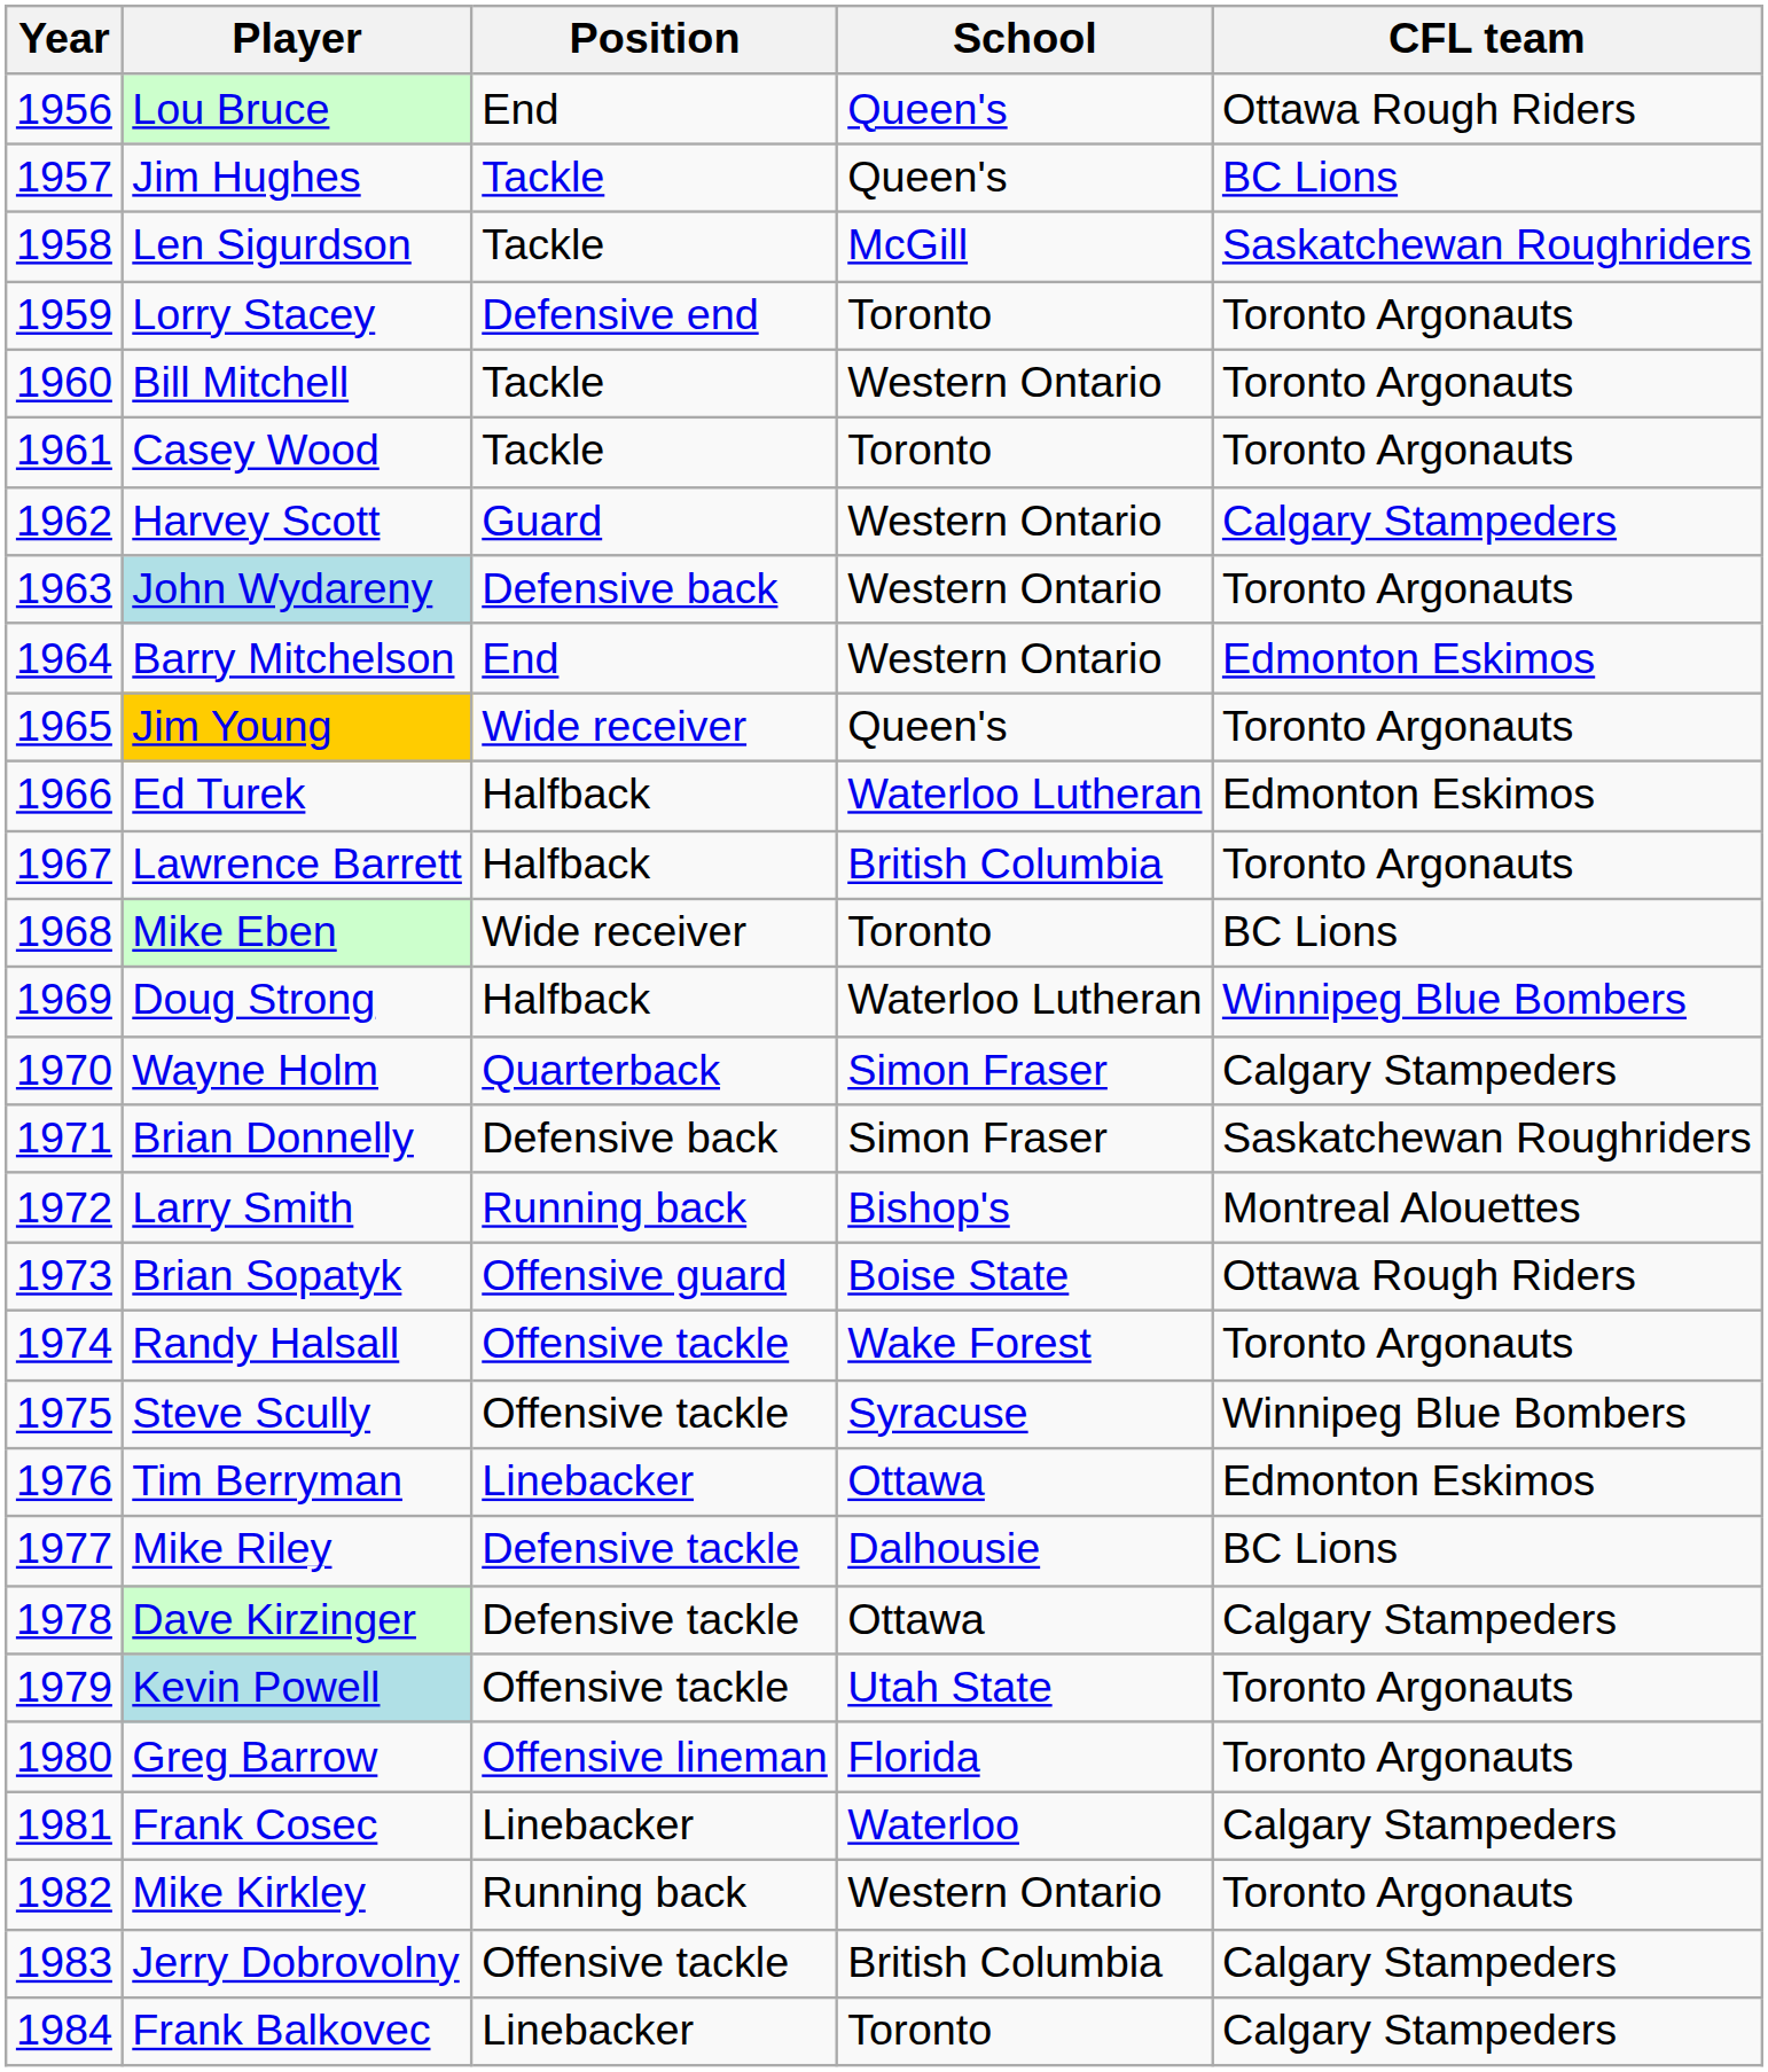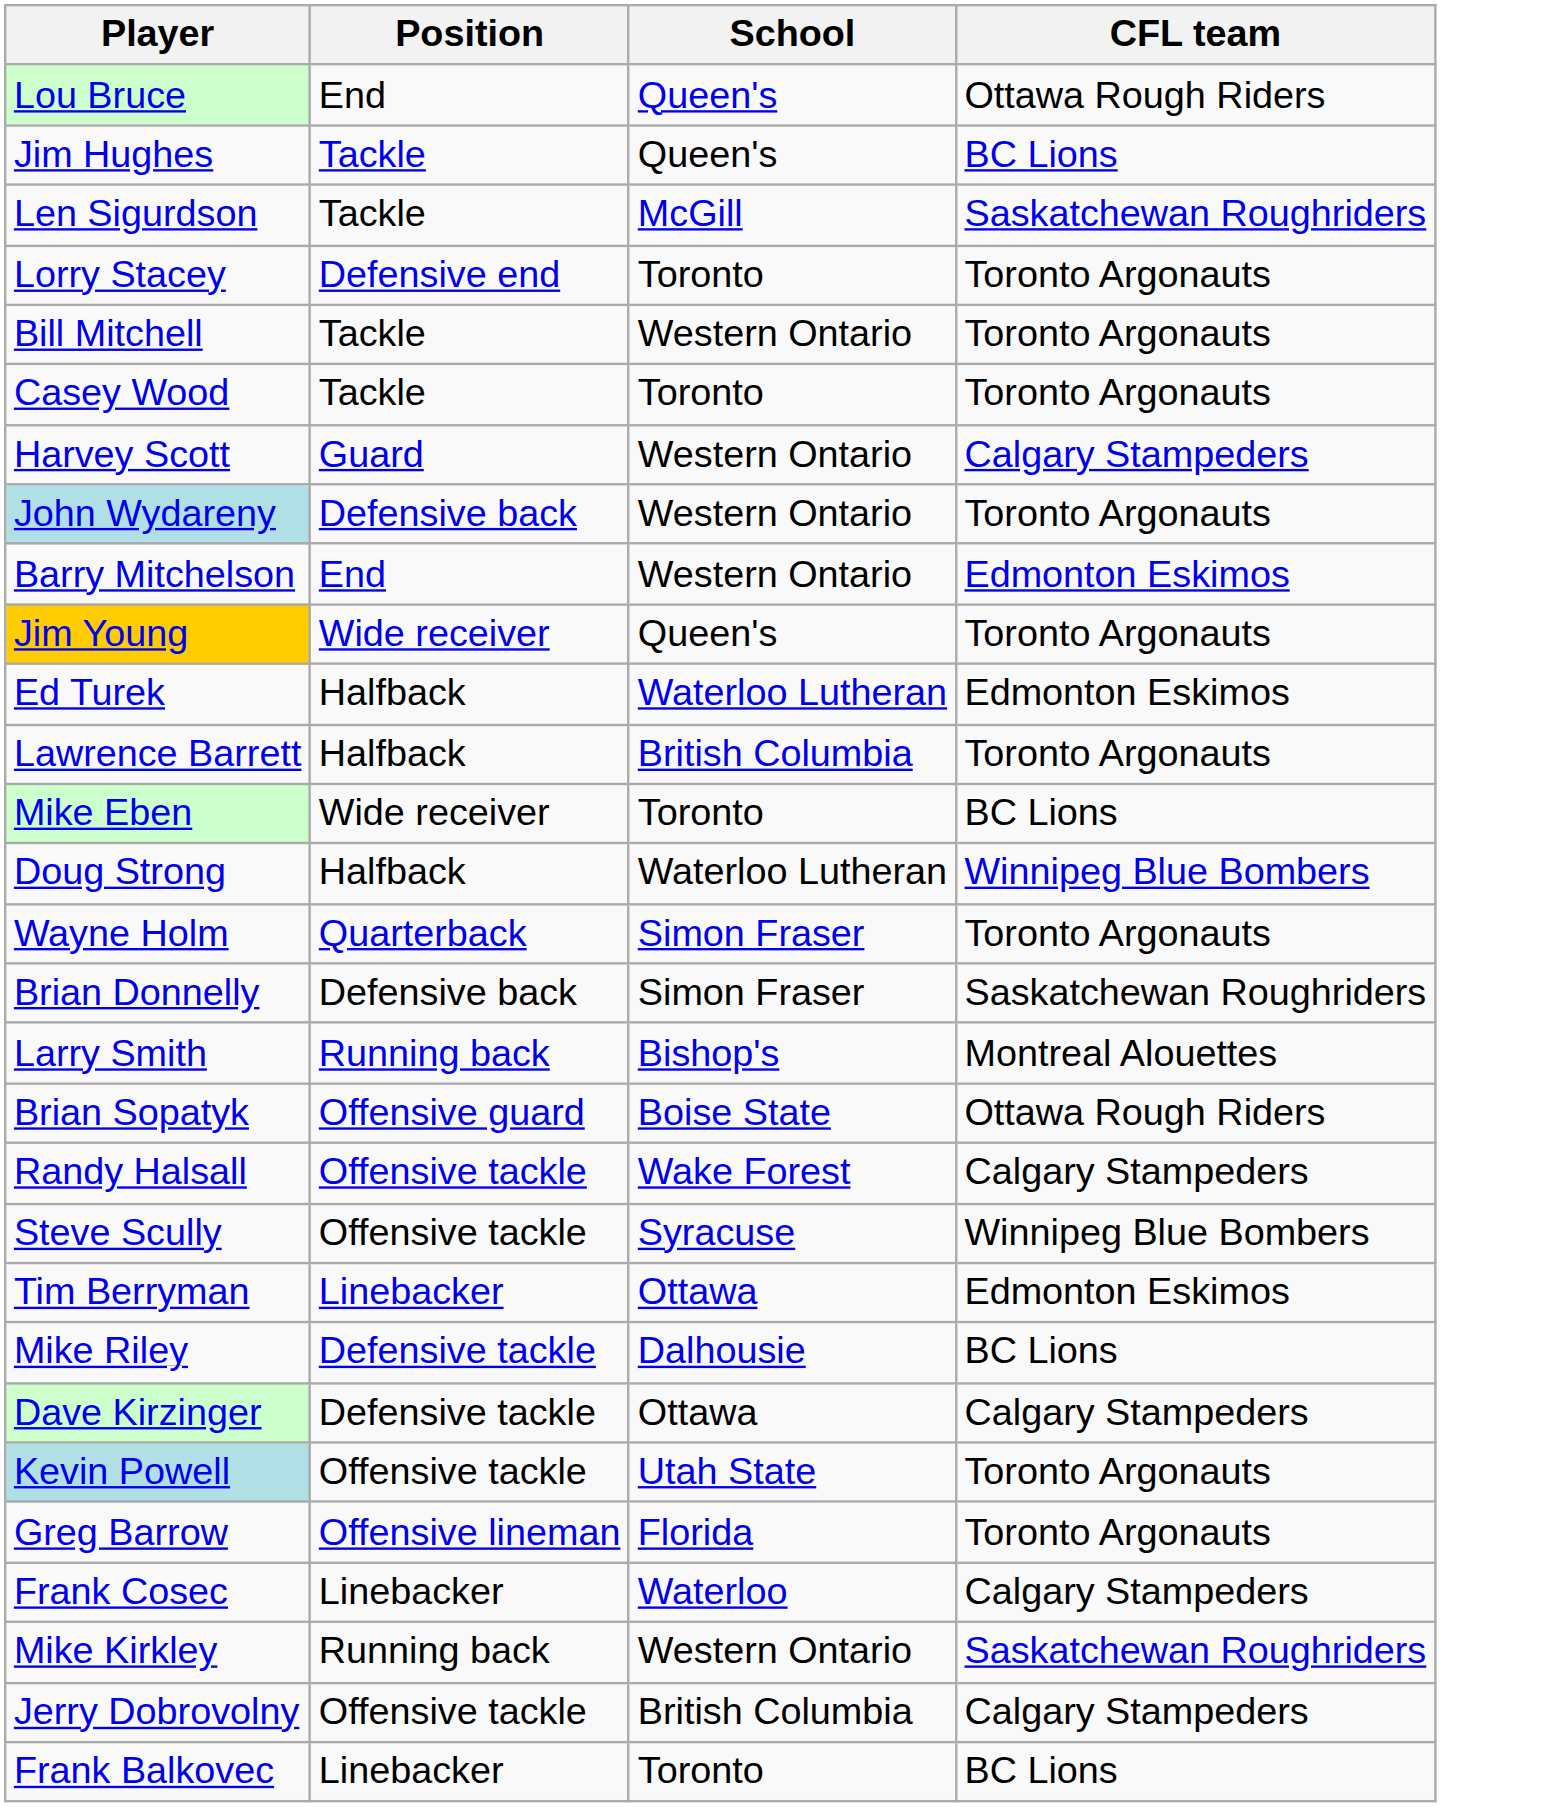 <table class="wikitable sortable">
 <tr>
-<th>Year</th>
 <th>Player</th>
 <th>Position</th>
 <th>School</th>
 <th>CFL team</th>
 </tr>
 <tr>
-<td><a href='#'>1956</a></td>
 <td style="background-color:#CCFFCC"><a href='#'>Lou Bruce</a></td>
 <td>End</td>
 <td><a href='#'>Queen's</a></td>
 <td>Ottawa Rough Riders</td>
 </tr>
 <tr>
-<td><a href='#'>1957</a></td>
 <td><a href='#'>Jim Hughes</a></td>
 <td><a href='#'>Tackle</a></td>
 <td>Queen's</td>
 <td><a href='#'>BC Lions</a></td>
 </tr>
 <tr>
-<td><a href='#'>1958</a></td>
 <td><a href='#'>Len Sigurdson</a></td>
 <td>Tackle</td>
 <td><a href='#'>McGill</a></td>
 <td><a href='#'>Saskatchewan Roughriders</a></td>
 </tr>
 <tr>
-<td><a href='#'>1959</a></td>
 <td><a href='#'>Lorry Stacey</a></td>
 <td><a href='#'>Defensive end</a></td>
 <td>Toronto</td>
 <td>Toronto Argonauts</td>
 </tr>
 <tr>
-<td><a href='#'>1960</a></td>
 <td><a href='#'>Bill Mitchell</a></td>
 <td>Tackle</td>
 <td>Western Ontario</td>
 <td>Toronto Argonauts</td>
 </tr>
 <tr>
-<td><a href='#'>1961</a></td>
 <td><a href='#'>Casey Wood</a></td>
 <td>Tackle</td>
 <td>Toronto</td>
 <td>Toronto Argonauts</td>
 </tr>
 <tr>
-<td><a href='#'>1962</a></td>
 <td><a href='#'>Harvey Scott</a></td>
 <td><a href='#'>Guard</a></td>
 <td>Western Ontario</td>
 <td><a href='#'>Calgary Stampeders</a></td>
 </tr>
 <tr>
-<td><a href='#'>1963</a></td>
 <td style="background-color:#B0E0E6"><a href='#'>John Wydareny</a></td>
 <td><a href='#'>Defensive back</a></td>
 <td>Western Ontario</td>
 <td>Toronto Argonauts</td>
 </tr>
 <tr>
-<td><a href='#'>1964</a></td>
 <td><a href='#'>Barry Mitchelson</a></td>
 <td><a href='#'>End</a></td>
 <td>Western Ontario</td>
 <td><a href='#'>Edmonton Eskimos</a></td>
 </tr>
 <tr>
-<td><a href='#'>1965</a></td>
 <td style="background-color:#FFCC00"><a href='#'>Jim Young</a></td>
 <td><a href='#'>Wide receiver</a></td>
 <td>Queen's</td>
 <td>Toronto Argonauts</td>
 </tr>
 <tr>
-<td><a href='#'>1966</a></td>
 <td><a href='#'>Ed Turek</a></td>
 <td>Halfback</td>
 <td><a href='#'>Waterloo Lutheran</a></td>
 <td>Edmonton Eskimos</td>
 </tr>
 <tr>
-<td><a href='#'>1967</a></td>
 <td><a href='#'>Lawrence Barrett</a></td>
 <td>Halfback</td>
 <td><a href='#'>British Columbia</a></td>
 <td>Toronto Argonauts</td>
 </tr>
 <tr>
-<td><a href='#'>1968</a></td>
 <td style="background-color:#CCFFCC"><a href='#'>Mike Eben</a></td>
 <td>Wide receiver</td>
 <td>Toronto</td>
 <td>BC Lions</td>
 </tr>
 <tr>
-<td><a href='#'>1969</a></td>
 <td><a href='#'>Doug Strong</a></td>
 <td>Halfback</td>
 <td>Waterloo Lutheran</td>
 <td><a href='#'>Winnipeg Blue Bombers</a></td>
 </tr>
 <tr>
-<td><a href='#'>1970</a></td>
 <td><a href='#'>Wayne Holm</a></td>
 <td><a href='#'>Quarterback</a></td>
 <td><a href='#'>Simon Fraser</a></td>
-<td>Calgary Stampeders</td>
+<td>Toronto Argonauts</td>
 </tr>
 <tr>
-<td><a href='#'>1971</a></td>
 <td><a href='#'>Brian Donnelly</a></td>
 <td>Defensive back</td>
 <td>Simon Fraser</td>
 <td>Saskatchewan Roughriders</td>
 </tr>
 <tr>
-<td><a href='#'>1972</a></td>
 <td><a href='#'>Larry Smith</a></td>
 <td><a href='#'>Running back</a></td>
 <td><a href='#'>Bishop's</a></td>
 <td>Montreal Alouettes</td>
 </tr>
 <tr>
-<td><a href='#'>1973</a></td>
 <td><a href='#'>Brian Sopatyk</a></td>
 <td><a href='#'>Offensive guard</a></td>
 <td><a href='#'>Boise State</a></td>
 <td>Ottawa Rough Riders</td>
 </tr>
 <tr>
-<td><a href='#'>1974</a></td>
 <td><a href='#'>Randy Halsall</a></td>
 <td><a href='#'>Offensive tackle</a></td>
 <td><a href='#'>Wake Forest</a></td>
-<td>Toronto Argonauts</td>
+<td>Calgary Stampeders</td>
 </tr>
 <tr>
-<td><a href='#'>1975</a></td>
 <td><a href='#'>Steve Scully</a></td>
 <td>Offensive tackle</td>
 <td><a href='#'>Syracuse</a></td>
 <td>Winnipeg Blue Bombers</td>
 </tr>
 <tr>
-<td><a href='#'>1976</a></td>
 <td><a href='#'>Tim Berryman</a></td>
 <td><a href='#'>Linebacker</a></td>
 <td><a href='#'>Ottawa</a></td>
 <td>Edmonton Eskimos</td>
 </tr>
 <tr>
-<td><a href='#'>1977</a></td>
 <td><a href='#'>Mike Riley</a></td>
 <td><a href='#'>Defensive tackle</a></td>
 <td><a href='#'>Dalhousie</a></td>
 <td>BC Lions</td>
 </tr>
 <tr>
-<td><a href='#'>1978</a></td>
 <td style="background-color:#CCFFCC"><a href='#'>Dave Kirzinger</a></td>
 <td>Defensive tackle</td>
 <td>Ottawa</td>
 <td>Calgary Stampeders</td>
 </tr>
 <tr>
-<td><a href='#'>1979</a></td>
 <td style="background-color:#B0E0E6"><a href='#'>Kevin Powell</a></td>
 <td>Offensive tackle</td>
 <td><a href='#'>Utah State</a></td>
 <td>Toronto Argonauts</td>
 </tr>
 <tr>
-<td><a href='#'>1980</a></td>
 <td><a href='#'>Greg Barrow</a></td>
 <td><a href='#'>Offensive lineman</a></td>
 <td><a href='#'>Florida</a></td>
 <td>Toronto Argonauts</td>
 </tr>
 <tr>
-<td><a href='#'>1981</a></td>
 <td><a href='#'>Frank Cosec</a></td>
 <td>Linebacker</td>
 <td><a href='#'>Waterloo</a></td>
 <td>Calgary Stampeders</td>
 </tr>
 <tr>
-<td><a href='#'>1982</a></td>
 <td><a href='#'>Mike Kirkley</a></td>
 <td>Running back</td>
 <td>Western Ontario</td>
-<td>Toronto Argonauts</td>
+<td><a href='#'>Saskatchewan Roughriders</a></td>
 </tr>
 <tr>
-<td><a href='#'>1983</a></td>
 <td><a href='#'>Jerry Dobrovolny</a></td>
 <td>Offensive tackle</td>
 <td>British Columbia</td>
 <td>Calgary Stampeders</td>
 </tr>
 <tr>
-<td><a href='#'>1984</a></td>
 <td><a href='#'>Frank Balkovec</a></td>
 <td>Linebacker</td>
 <td>Toronto</td>
-<td>Calgary Stampeders</td>
+<td>BC Lions</td>
 </tr>
 </table>
